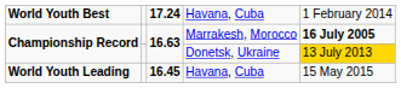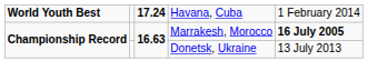 <table class="wikitable">
 <tr>
 <td><strong>World Youth Best</strong></td>
 <td></td>
 <td><strong>17.24</strong></td>
 <td><a href='#'>Havana</a>, <a href='#'>Cuba</a></td>
 <td>1 February 2014</td>
 </tr>
 <tr>
 <td rowspan=2><strong>Championship Record</strong></td>
 <td></td>
 <td rowspan=2><strong>16.63</strong></td>
 <td><a href='#'>Marrakesh</a>, <a href='#'>Morocco</a></td>
 <td><strong>16 July 2005</strong></td>
 </tr>
 <tr>
 <td></td>
 <td><a href='#'>Donetsk</a>, <a href='#'>Ukraine</a></td>
-<td style="background: gold;">13 July 2013</td>
-</tr>
-<tr>
-<td><strong>World Youth Leading</strong></td>
-<td></td>
-<td><strong>16.45</strong></td>
-<td><a href='#'>Havana</a>, <a href='#'>Cuba</a></td>
-<td>15 May 2015</td>
+<td>13 July 2013</td>
 </tr>
 </table>
